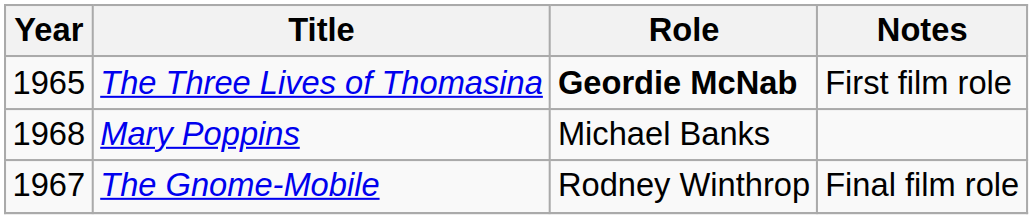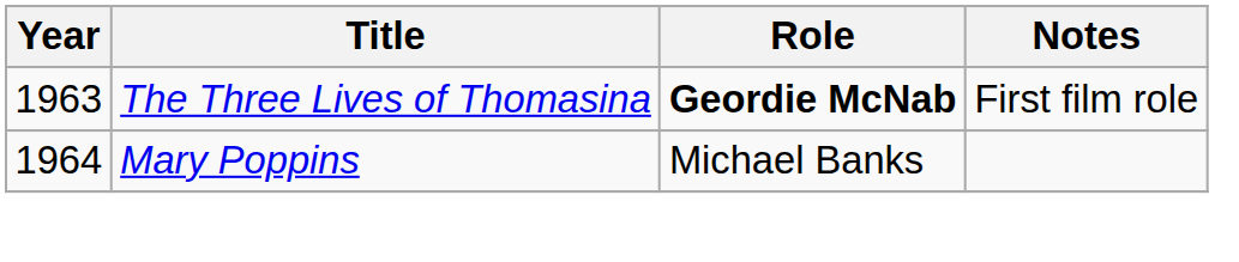 <table class="wikitable">
 <tr>
 <th>Year</th>
 <th>Title</th>
 <th>Role</th>
 <th>Notes</th>
 </tr>
 <tr>
-<td>1965</td>
+<td>1963</td>
 <td><em><a href='#'>The Three Lives of Thomasina</a></em></td>
 <td><strong>Geordie McNab</strong></td>
 <td>First film role</td>
 </tr>
 <tr>
-<td>1968</td>
+<td>1964</td>
 <td><em><a href='#'>Mary Poppins</a></em></td>
 <td>Michael Banks</td>
 <td></td>
 </tr>
 <tr>
-<td>1967</td>
-<td><em><a href='#'>The Gnome-Mobile</a></em></td>
-<td>Rodney Winthrop</td>
-<td>Final film role</td>
-</tr>
-<tr>
 </tr>
 </table>
